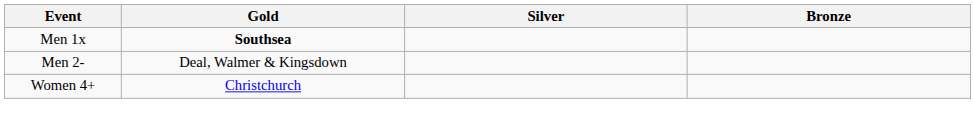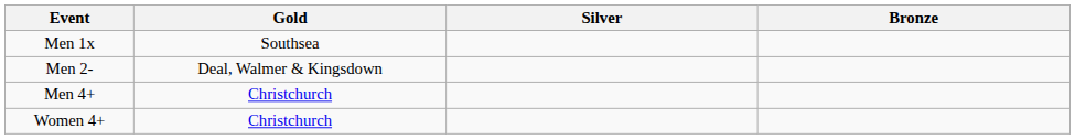 <table class="wikitable" style="text-align:center">
 <tr>
 <th width=120>Event</th>
 <th width=300>Gold</th>
 <th width=300>Silver</th>
 <th width=300>Bronze</th>
 </tr>
 <tr>
 <td>Men 1x</td>
-<td><strong>Southsea</strong></td>
+<td>Southsea</td>
 <td></td>
 <td></td>
 </tr>
 <tr>
 <td>Men 2-</td>
 <td>Deal, Walmer & Kingsdown</td>
 <td></td>
 <td></td>
 </tr>
 <tr>
+<td>Men 4+</td>
+<td><a href='#'>Christchurch</a></td>
+<td></td>
+<td></td>
+</tr>
+<tr>
 <td>Women 4+</td>
 <td><a href='#'>Christchurch</a></td>
 <td></td>
 <td></td>
 </tr>
 </table>
